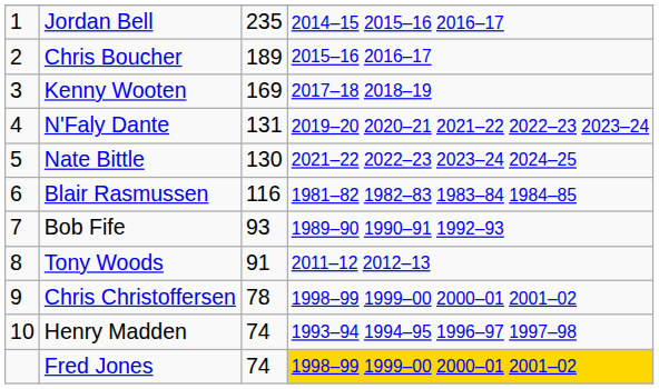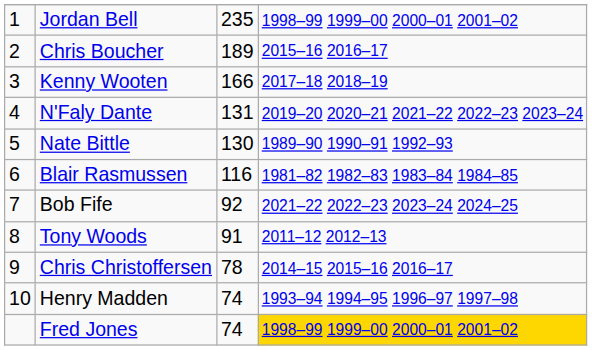 <table class="wikitable">
 <tr>
 </tr>
 <tr>
 <td>1</td>
 <td><a href='#'>Jordan Bell</a></td>
 <td>235</td>
-<td style="font-size:80%;"><a href='#'>2014–15</a> <a href='#'>2015–16</a> <a href='#'>2016–17</a></td>
+<td style="font-size:80%;"><a href='#'>1998–99</a> <a href='#'>1999–00</a> <a href='#'>2000–01</a> <a href='#'>2001–02</a></td>
 </tr>
 <tr>
 <td>2</td>
 <td><a href='#'>Chris Boucher</a></td>
 <td>189</td>
 <td style="font-size:80%;"><a href='#'>2015–16</a> <a href='#'>2016–17</a></td>
 </tr>
 <tr>
 <td>3</td>
 <td><a href='#'>Kenny Wooten</a></td>
-<td>169</td>
+<td>166</td>
 <td style="font-size:80%;"><a href='#'>2017–18</a> <a href='#'>2018–19</a></td>
 </tr>
 <tr>
 <td>4</td>
 <td><a href='#'>N'Faly Dante</a></td>
 <td>131</td>
 <td style="font-size:80%;"><a href='#'>2019–20</a> <a href='#'>2020–21</a> <a href='#'>2021–22</a> <a href='#'>2022–23</a> <a href='#'>2023–24</a></td>
 </tr>
 <tr>
 <td>5</td>
 <td><a href='#'>Nate Bittle</a></td>
 <td>130</td>
-<td style="font-size:80%;"><a href='#'>2021–22</a> <a href='#'>2022–23</a> <a href='#'>2023–24</a> <a href='#'>2024–25</a></td>
+<td style="font-size:80%;"><a href='#'>1989–90</a> <a href='#'>1990–91</a> <a href='#'>1992–93</a></td>
 </tr>
 <tr>
 <td>6</td>
 <td><a href='#'>Blair Rasmussen</a></td>
 <td>116</td>
 <td style="font-size:80%;"><a href='#'>1981–82</a> <a href='#'>1982–83</a> <a href='#'>1983–84</a> <a href='#'>1984–85</a></td>
 </tr>
 <tr>
 <td>7</td>
 <td>Bob Fife</td>
-<td>93</td>
-<td style="font-size:80%;"><a href='#'>1989–90</a> <a href='#'>1990–91</a> <a href='#'>1992–93</a></td>
+<td>92</td>
+<td style="font-size:80%;"><a href='#'>2021–22</a> <a href='#'>2022–23</a> <a href='#'>2023–24</a> <a href='#'>2024–25</a></td>
 </tr>
 <tr>
 <td>8</td>
 <td><a href='#'>Tony Woods</a></td>
 <td>91</td>
 <td style="font-size:80%;"><a href='#'>2011–12</a> <a href='#'>2012–13</a></td>
 </tr>
 <tr>
 <td>9</td>
 <td><a href='#'>Chris Christoffersen</a></td>
 <td>78</td>
-<td style="font-size:80%;"><a href='#'>1998–99</a> <a href='#'>1999–00</a> <a href='#'>2000–01</a> <a href='#'>2001–02</a></td>
+<td style="font-size:80%;"><a href='#'>2014–15</a> <a href='#'>2015–16</a> <a href='#'>2016–17</a></td>
 </tr>
 <tr>
 <td>10</td>
 <td>Henry Madden</td>
 <td>74</td>
 <td style="font-size:80%;"><a href='#'>1993–94</a> <a href='#'>1994–95</a> <a href='#'>1996–97</a> <a href='#'>1997–98</a></td>
 </tr>
 <tr>
 <td></td>
 <td><a href='#'>Fred Jones</a></td>
 <td>74</td>
 <td style="background: gold; font-size:80%;"><a href='#'>1998–99</a> <a href='#'>1999–00</a> <a href='#'>2000–01</a> <a href='#'>2001–02</a></td>
 </tr>
 </table>
